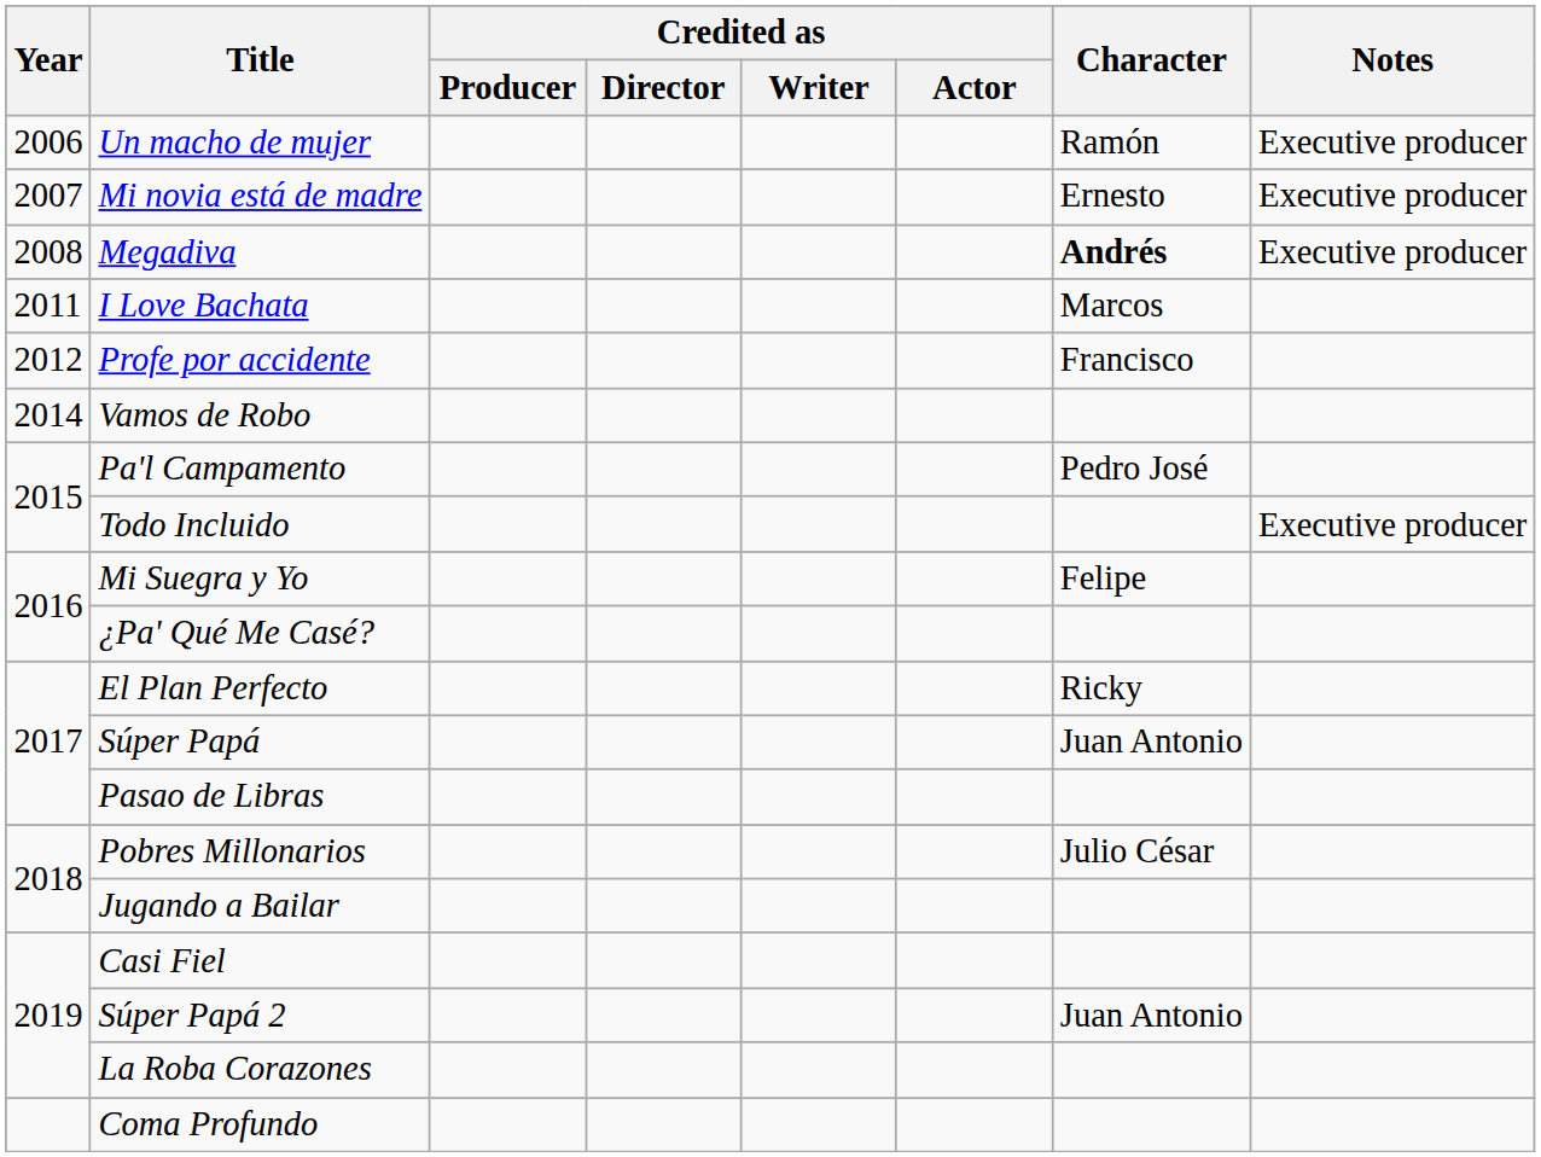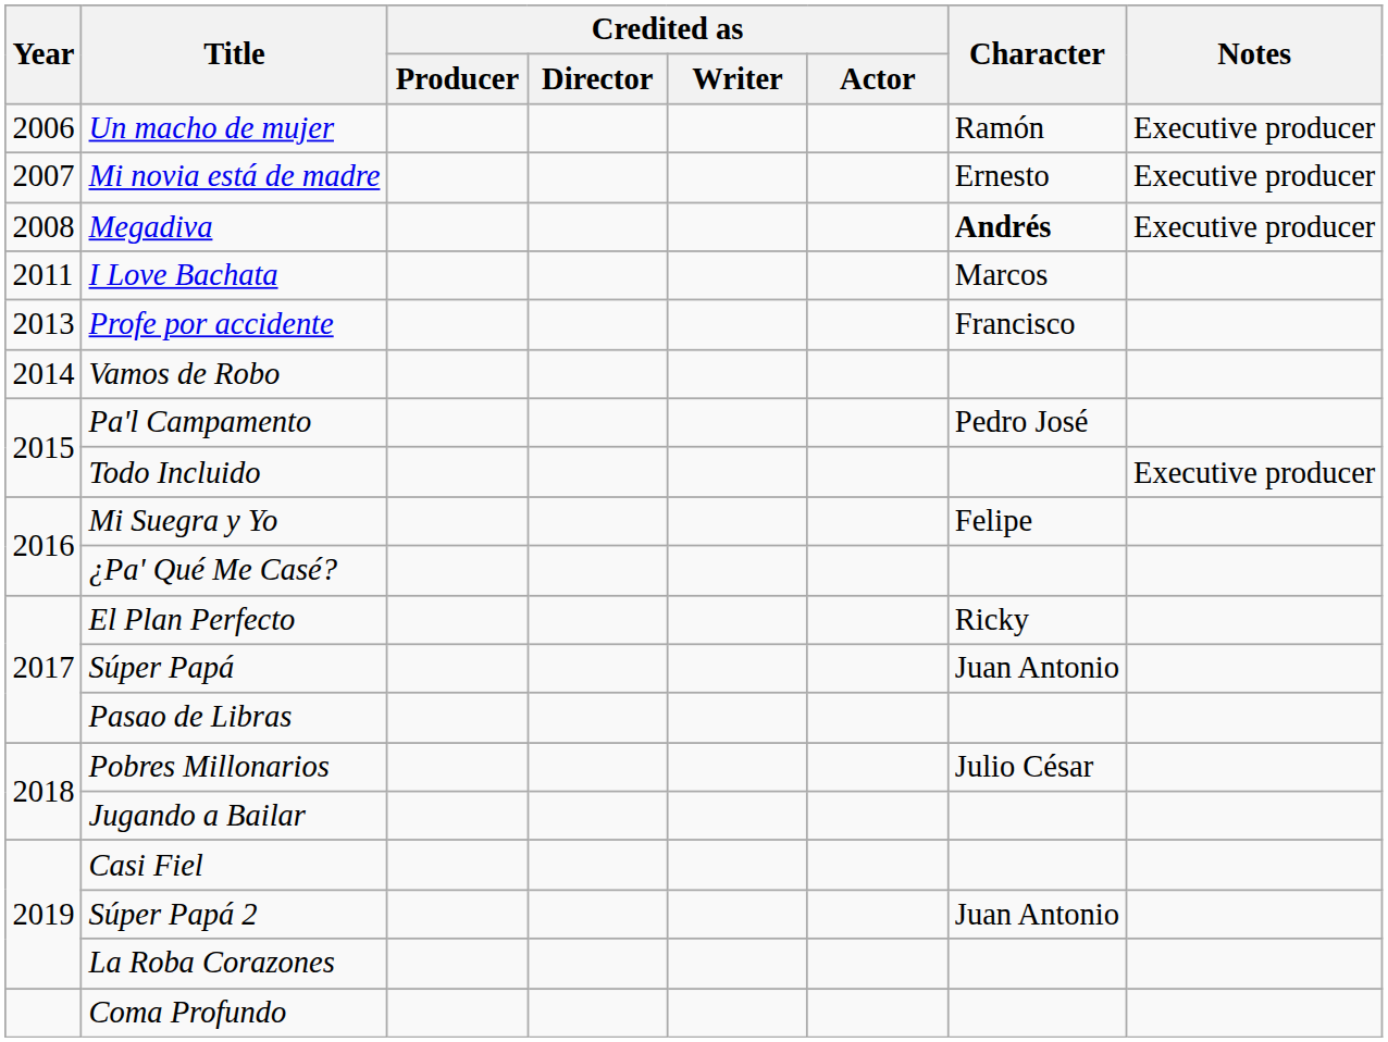 <table class="wikitable">
 <tr style="background: #ececec">
 <th rowspan="2">Year</th>
 <th rowspan="2">Title</th>
 <th colspan="4">Credited as</th>
 <th rowspan="2">Character</th>
 <th rowspan="2">Notes</th>
 </tr>
 <tr>
 <th width=65>Producer</th>
 <th width=65>Director</th>
 <th width=65>Writer</th>
 <th width=65>Actor</th>
 </tr>
 <tr ---->
 <td>2006</td>
 <td><em><a href='#'>Un macho de mujer</a></em></td>
 <td></td>
 <td></td>
 <td></td>
 <td></td>
 <td>Ramón</td>
 <td>Executive producer</td>
 </tr>
 <tr ---->
 <td>2007</td>
 <td><em><a href='#'>Mi novia está de madre</a></em></td>
 <td></td>
 <td></td>
 <td></td>
 <td></td>
 <td>Ernesto</td>
 <td>Executive producer</td>
 </tr>
 <tr ---->
 <td>2008</td>
 <td><em><a href='#'>Megadiva</a></em></td>
 <td></td>
 <td></td>
 <td></td>
 <td></td>
 <td><strong>Andrés</strong></td>
 <td>Executive producer</td>
 </tr>
 <tr ---->
 <td>2011</td>
 <td><em><a href='#'>I Love Bachata</a></em></td>
 <td></td>
 <td></td>
 <td></td>
 <td></td>
 <td>Marcos</td>
 <td></td>
 </tr>
 <tr ---->
-<td>2012</td>
+<td>2013</td>
 <td><em><a href='#'>Profe por accidente</a></em></td>
 <td></td>
 <td></td>
 <td></td>
 <td></td>
 <td>Francisco</td>
 <td></td>
 </tr>
 <tr ---->
 <td>2014</td>
 <td><em>Vamos de Robo</em></td>
 <td></td>
 <td></td>
 <td></td>
 <td></td>
 <td></td>
 <td></td>
 </tr>
 <tr ---->
 <td rowspan="2">2015</td>
 <td><em>Pa'l Campamento</em></td>
 <td></td>
 <td></td>
 <td></td>
 <td></td>
 <td>Pedro José</td>
 <td></td>
 </tr>
 <tr ---->
 <td><em>Todo Incluido</em></td>
 <td></td>
 <td></td>
 <td></td>
 <td></td>
 <td></td>
 <td>Executive producer</td>
 </tr>
 <tr ---->
 <td rowspan="2">2016</td>
 <td><em>Mi Suegra y Yo</em></td>
 <td></td>
 <td></td>
 <td></td>
 <td></td>
 <td>Felipe</td>
 <td></td>
 </tr>
 <tr ---->
 <td><em>¿Pa' Qué Me Casé?</em></td>
 <td></td>
 <td></td>
 <td></td>
 <td></td>
 <td></td>
 <td></td>
 </tr>
 <tr ---->
 <td rowspan="3">2017</td>
 <td><em>El Plan Perfecto</em></td>
 <td></td>
 <td></td>
 <td></td>
 <td></td>
 <td>Ricky</td>
 <td></td>
 </tr>
 <tr ---->
 <td><em>Súper Papá</em></td>
 <td></td>
 <td></td>
 <td></td>
 <td></td>
 <td>Juan Antonio</td>
 <td></td>
 </tr>
 <tr ---->
 <td><em>Pasao de Libras</em></td>
 <td></td>
 <td></td>
 <td></td>
 <td></td>
 <td></td>
 <td></td>
 </tr>
 <tr ---->
 <td rowspan="2">2018</td>
 <td><em>Pobres Millonarios</em></td>
 <td></td>
 <td></td>
 <td></td>
 <td></td>
 <td>Julio César</td>
 <td></td>
 </tr>
 <tr>
 <td><em>Jugando a Bailar</em></td>
 <td></td>
 <td></td>
 <td></td>
 <td></td>
 <td></td>
 <td></td>
 </tr>
 <tr>
 <td rowspan="3">2019</td>
 <td><em>Casi Fiel</em></td>
 <td></td>
 <td></td>
 <td></td>
 <td></td>
 <td></td>
 <td></td>
 </tr>
 <tr>
 <td><em>Súper Papá 2</em></td>
 <td></td>
 <td></td>
 <td></td>
 <td></td>
 <td>Juan Antonio</td>
 <td></td>
 </tr>
 <tr>
 <td><em>La Roba Corazones</em></td>
 <td></td>
 <td></td>
 <td></td>
 <td></td>
 <td></td>
 <td></td>
 </tr>
 <tr>
 <td></td>
 <td><em>Coma Profundo</em></td>
 <td></td>
 <td></td>
 <td></td>
 <td></td>
 <td></td>
 <td></td>
 </tr>
 </table>
